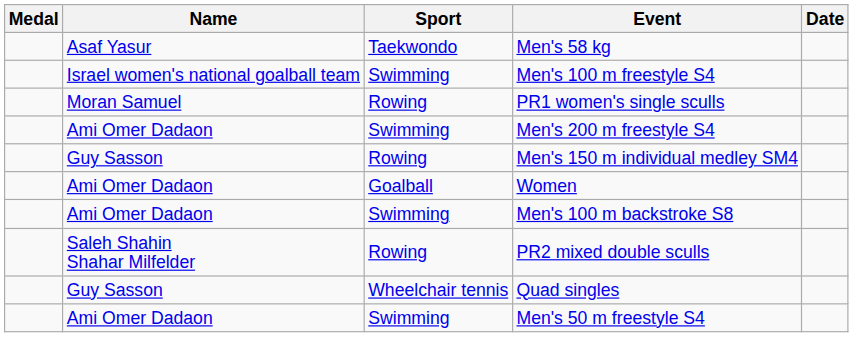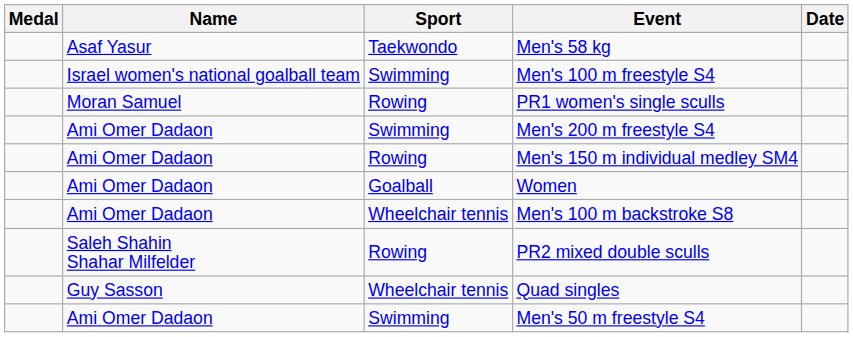 <table class="wikitable sortable" style="font-size: 95%">
 <tr>
 <th>Medal</th>
 <th>Name</th>
 <th>Sport</th>
 <th>Event</th>
 <th>Date</th>
 </tr>
 <tr>
 <td></td>
 <td><a href='#'>Asaf Yasur</a></td>
 <td><a href='#'>Taekwondo</a></td>
 <td><a href='#'>Men's 58 kg</a></td>
 <td></td>
 </tr>
 <tr>
 <td></td>
 <td><a href='#'>Israel women's national goalball team</a></td>
 <td><a href='#'>Swimming</a></td>
 <td><a href='#'>Men's 100 m freestyle S4</a></td>
 <td></td>
 </tr>
 <tr>
 <td></td>
 <td><a href='#'>Moran Samuel</a></td>
 <td><a href='#'>Rowing</a></td>
 <td><a href='#'>PR1 women's single sculls</a></td>
 <td></td>
 </tr>
 <tr>
 <td></td>
 <td><a href='#'>Ami Omer Dadaon</a></td>
 <td><a href='#'>Swimming</a></td>
 <td><a href='#'>Men's 200 m freestyle S4</a></td>
 <td></td>
 </tr>
 <tr>
 <td></td>
-<td><a href='#'>Guy Sasson</a></td>
+<td><a href='#'>Ami Omer Dadaon</a></td>
 <td><a href='#'>Rowing</a></td>
 <td><a href='#'>Men's 150 m individual medley SM4</a></td>
 <td></td>
 </tr>
 <tr>
 <td></td>
 <td><a href='#'>Ami Omer Dadaon</a></td>
 <td><a href='#'>Goalball</a></td>
 <td><a href='#'>Women</a></td>
 <td></td>
 </tr>
 <tr>
 <td></td>
 <td><a href='#'>Ami Omer Dadaon</a></td>
-<td><a href='#'>Swimming</a></td>
+<td><a href='#'>Wheelchair tennis</a></td>
 <td><a href='#'>Men's 100 m backstroke S8</a></td>
 <td></td>
 </tr>
 <tr>
 <td></td>
 <td><a href='#'>Saleh Shahin</a><br><a href='#'>Shahar Milfelder</a></td>
 <td><a href='#'>Rowing</a></td>
 <td><a href='#'>PR2 mixed double sculls</a></td>
 <td></td>
 </tr>
 <tr>
 <td></td>
 <td><a href='#'>Guy Sasson</a></td>
 <td><a href='#'>Wheelchair tennis</a></td>
 <td><a href='#'>Quad singles</a></td>
 <td></td>
 </tr>
 <tr>
 <td></td>
 <td><a href='#'>Ami Omer Dadaon</a></td>
 <td><a href='#'>Swimming</a></td>
 <td><a href='#'>Men's 50 m freestyle S4</a></td>
 <td></td>
 </tr>
 </table>
